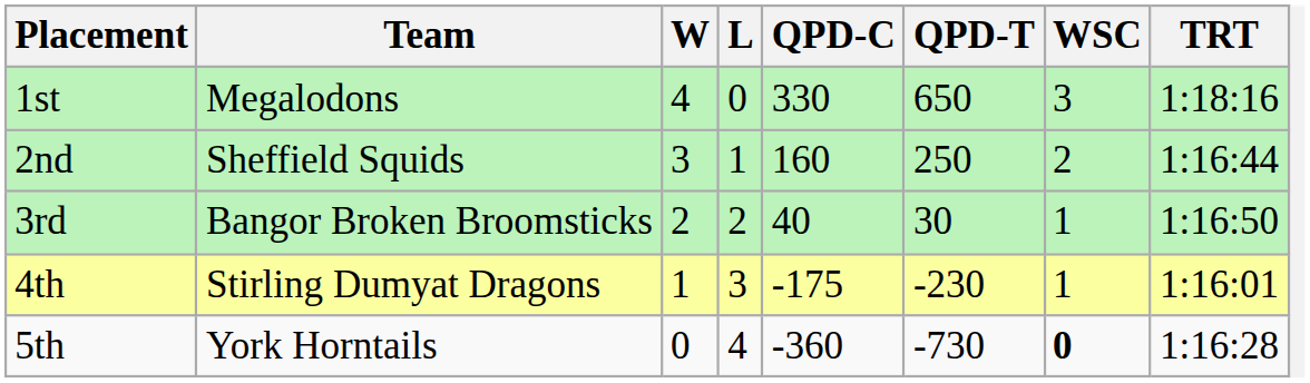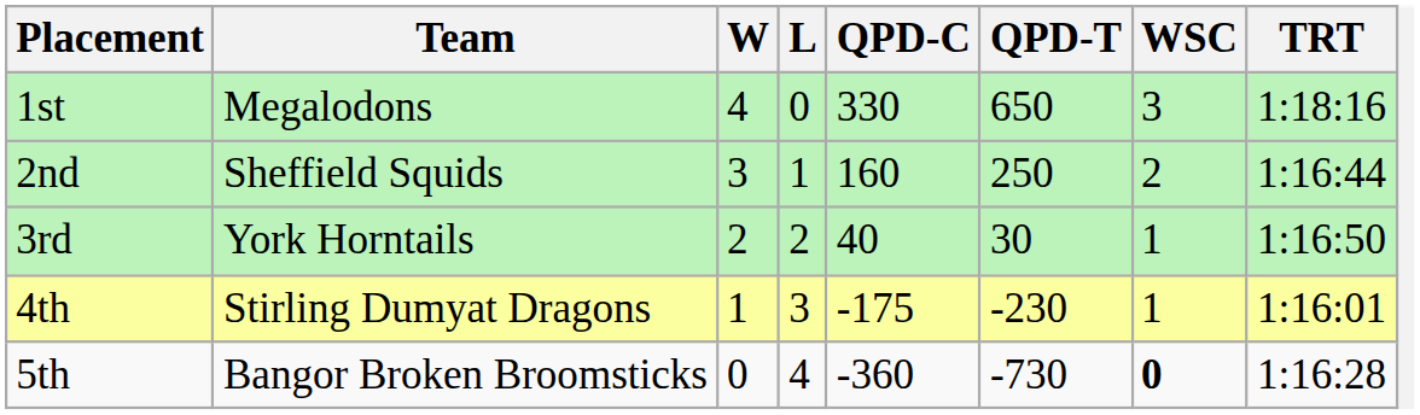 <table class="wikitable" style="border: none;">
 <tr>
 <th>Placement</th>
 <th>Team</th>
 <th>W</th>
 <th>L</th>
 <th>QPD-C</th>
 <th>QPD-T</th>
 <th>WSC</th>
 <th>TRT</th>
 <th rowspan="10" style="border: none;"></th>
 </tr>
 <tr style="background:#BBF3BB">
 <td>1st</td>
 <td>Megalodons</td>
 <td>4</td>
 <td>0</td>
 <td>330</td>
 <td>650</td>
 <td>3</td>
 <td>1:18:16</td>
 </tr>
 <tr style="background:#BBF3BB">
 <td>2nd</td>
 <td>Sheffield Squids</td>
 <td>3</td>
 <td>1</td>
 <td>160</td>
 <td>250</td>
 <td>2</td>
 <td>1:16:44</td>
 </tr>
 <tr style="background:#BBF3BB">
 <td>3rd</td>
-<td>Bangor Broken Broomsticks</td>
+<td>York Horntails</td>
 <td>2</td>
 <td>2</td>
 <td>40</td>
 <td>30</td>
 <td>1</td>
 <td>1:16:50</td>
 </tr>
 <tr style="background:#FBFF9F">
 <td>4th</td>
 <td>Stirling Dumyat Dragons</td>
 <td>1</td>
 <td>3</td>
 <td>-175</td>
 <td>-230</td>
 <td>1</td>
 <td>1:16:01</td>
 </tr>
 <tr>
 <td>5th</td>
-<td>York Horntails</td>
+<td>Bangor Broken Broomsticks</td>
 <td>0</td>
 <td>4</td>
 <td>-360</td>
 <td>-730</td>
 <td><strong>0</strong></td>
 <td>1:16:28</td>
 </tr>
 <tr>
 </tr>
 </table>
